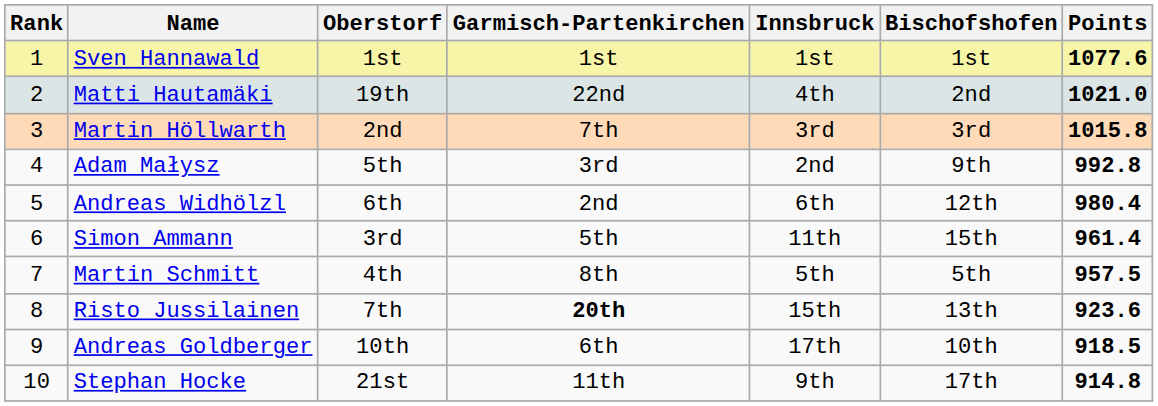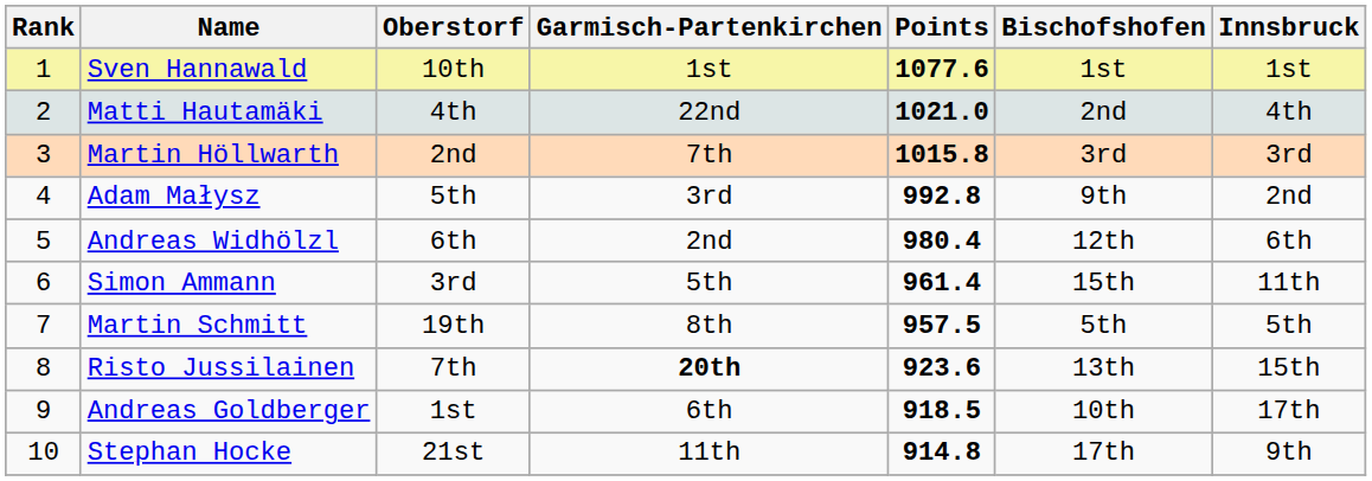 <table class="wikitable sortable">
 <tr>
 <th align=Center>Rank</th>
 <th>Name</th>
 <th>Oberstorf</th>
 <th>Garmisch-Partenkirchen</th>
+<th>Points</th>
+<th>Bischofshofen</th>
 <th>Innsbruck</th>
-<th>Bischofshofen</th>
-<th>Points</th>
 </tr>
 <tr style="background:#F7F6A8">
 <td align=center>1</td>
 <td> <a href='#'>Sven Hannawald</a></td>
+<td align=center>10th</td>
+<td align=center>1st</td>
+<td align=center><strong>1077.6</strong></td>
 <td align=center>1st</td>
 <td align=center>1st</td>
-<td align=center>1st</td>
-<td align=center>1st</td>
-<td align=center><strong>1077.6</strong></td>
 </tr>
 <tr style="background: #DCE5E5;">
 <td align=center>2</td>
 <td> <a href='#'>Matti Hautamäki</a></td>
-<td align=center>19th</td>
+<td align=center>4th</td>
 <td align=center>22nd</td>
+<td align=center><strong>1021.0</strong></td>
+<td align=center>2nd</td>
 <td align=center>4th</td>
-<td align=center>2nd</td>
-<td align=center><strong>1021.0</strong></td>
 </tr>
 <tr style="background: #FFDAB9;">
 <td align=center>3</td>
 <td> <a href='#'>Martin Höllwarth</a></td>
 <td align=center>2nd</td>
 <td align=center>7th</td>
+<td align=center><strong>1015.8</strong></td>
 <td align=center>3rd</td>
 <td align=center>3rd</td>
-<td align=center><strong>1015.8</strong></td>
 </tr>
 <tr>
 <td align=center>4</td>
 <td> <a href='#'>Adam Małysz</a></td>
 <td align=center>5th</td>
 <td align=center>3rd</td>
+<td align=center><strong>992.8</strong></td>
+<td align=center>9th</td>
 <td align=center>2nd</td>
-<td align=center>9th</td>
-<td align=center><strong>992.8</strong></td>
 </tr>
 <tr>
 <td align=center>5</td>
 <td> <a href='#'>Andreas Widhölzl</a></td>
 <td align=center>6th</td>
 <td align=center>2nd</td>
+<td align=center><strong>980.4</strong></td>
+<td align=center>12th</td>
 <td align=center>6th</td>
-<td align=center>12th</td>
-<td align=center><strong>980.4</strong></td>
 </tr>
 <tr>
 <td align=center>6</td>
 <td> <a href='#'>Simon Ammann</a></td>
 <td align=center>3rd</td>
 <td align=center>5th</td>
+<td align=center><strong>961.4</strong></td>
+<td align=center>15th</td>
 <td align=center>11th</td>
-<td align=center>15th</td>
-<td align=center><strong>961.4</strong></td>
 </tr>
 <tr>
 <td align=center>7</td>
 <td> <a href='#'>Martin Schmitt</a></td>
-<td align=center>4th</td>
+<td align=center>19th</td>
 <td align=center>8th</td>
+<td align=center><strong>957.5</strong></td>
 <td align=center>5th</td>
 <td align=center>5th</td>
-<td align=center><strong>957.5</strong></td>
 </tr>
 <tr>
 <td align=center>8</td>
 <td> <a href='#'>Risto Jussilainen</a></td>
 <td align=center>7th</td>
 <td align=center><strong>20th</strong></td>
+<td align=center><strong>923.6</strong></td>
+<td align=center>13th</td>
 <td align=center>15th</td>
-<td align=center>13th</td>
-<td align=center><strong>923.6</strong></td>
 </tr>
 <tr>
 <td align=center>9</td>
 <td> <a href='#'>Andreas Goldberger</a></td>
+<td align=center>1st</td>
+<td align=center>6th</td>
+<td align=center><strong>918.5</strong></td>
 <td align=center>10th</td>
-<td align=center>6th</td>
 <td align=center>17th</td>
-<td align=center>10th</td>
-<td align=center><strong>918.5</strong></td>
 </tr>
 <tr>
 <td align=center>10</td>
 <td> <a href='#'>Stephan Hocke</a></td>
 <td align=center>21st</td>
 <td align=center>11th</td>
+<td align=center><strong>914.8</strong></td>
+<td align=center>17th</td>
 <td align=center>9th</td>
-<td align=center>17th</td>
-<td align=center><strong>914.8</strong></td>
 </tr>
 </table>
